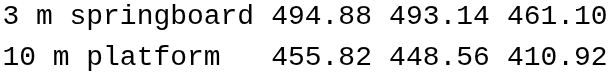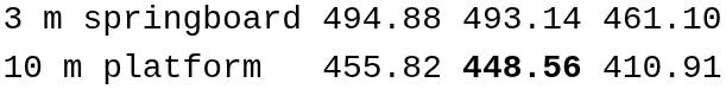 <table>
 <tr>
 <td>3 m springboard</td>
 <td></td>
 <td>494.88</td>
 <td></td>
 <td>493.14</td>
 <td></td>
 <td>461.10</td>
 </tr>
 <tr>
 <td>10 m platform</td>
 <td></td>
 <td>455.82</td>
 <td></td>
-<td>448.56</td>
+<td><strong>448.56</strong></td>
 <td></td>
-<td>410.92</td>
+<td>410.91</td>
 </tr>
 </table>
